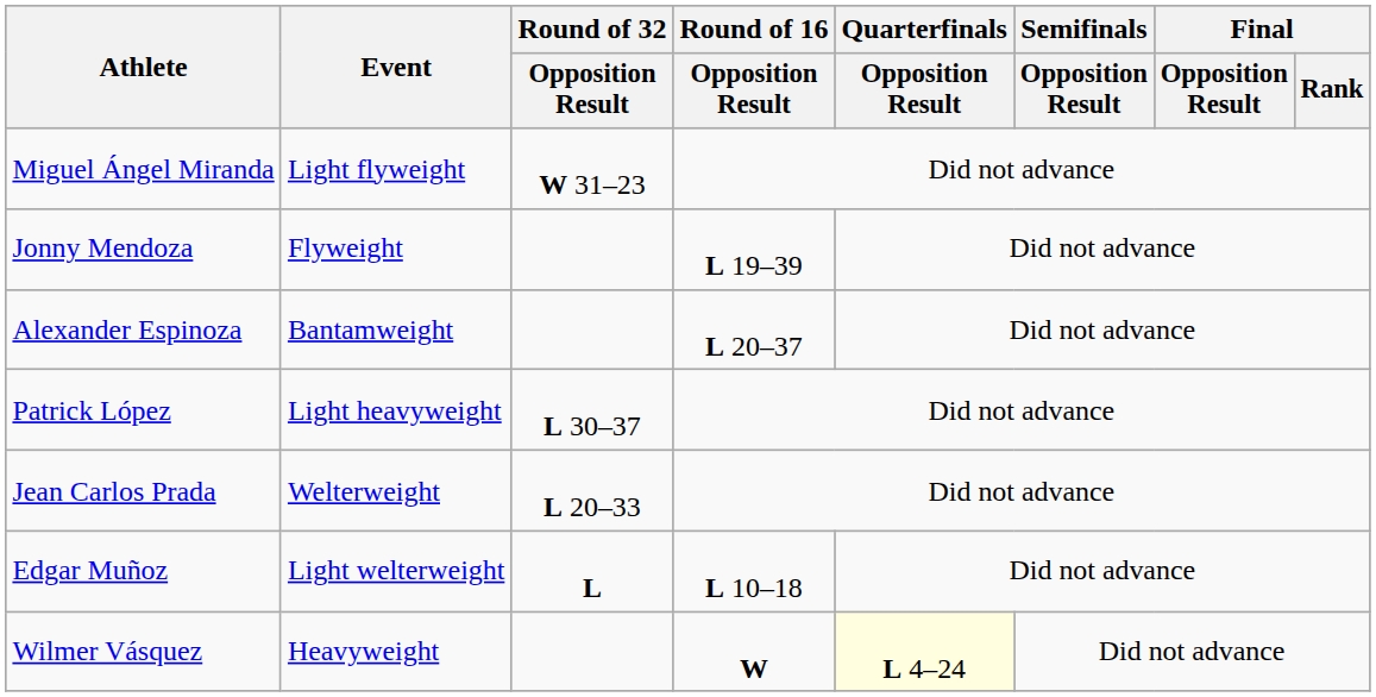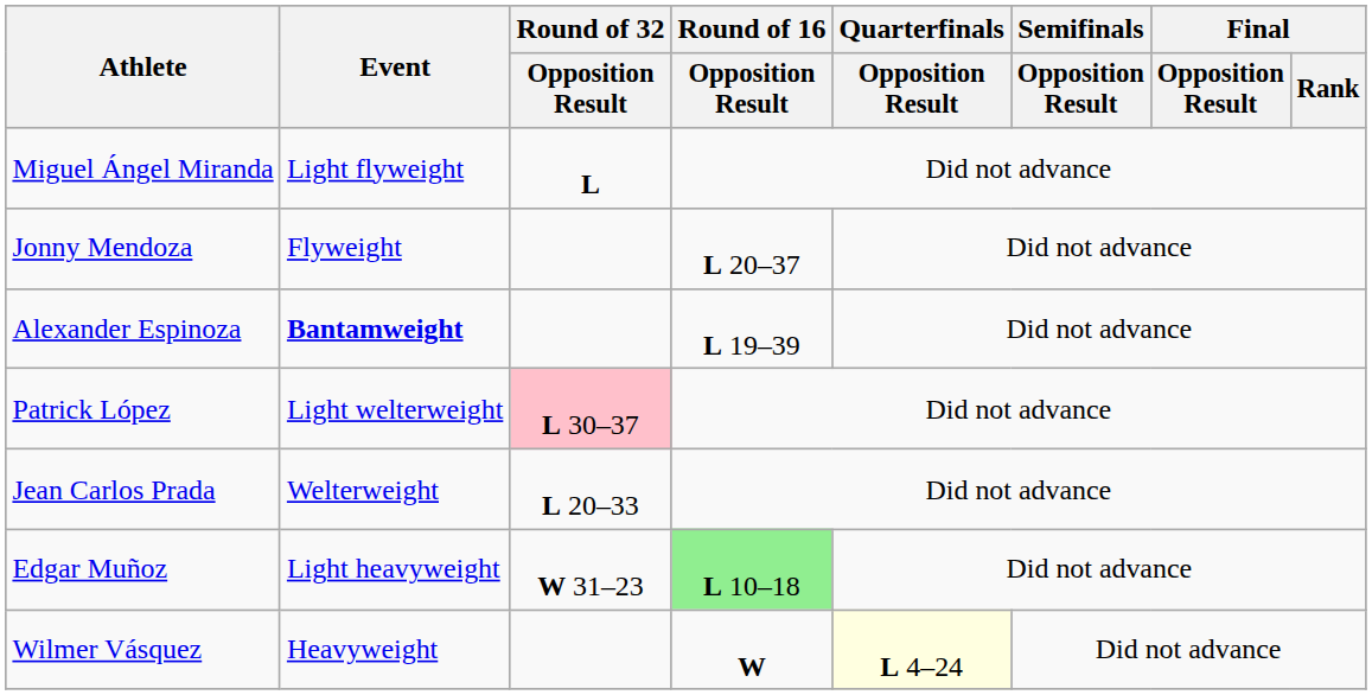 <table class="wikitable" style="font-size:90%">
 <tr>
 <th rowspan="2">Athlete</th>
 <th rowspan="2">Event</th>
 <th>Round of 32</th>
 <th>Round of 16</th>
 <th>Quarterfinals</th>
 <th>Semifinals</th>
 <th colspan=2>Final</th>
 </tr>
 <tr style="font-size:95%">
 <th>Opposition<br>Result</th>
 <th>Opposition<br>Result</th>
 <th>Opposition<br>Result</th>
 <th>Opposition<br>Result</th>
 <th>Opposition<br>Result</th>
 <th>Rank</th>
 </tr>
 <tr align=center>
 <td align=left><a href='#'>Miguel Ángel Miranda</a></td>
 <td align=left><a href='#'>Light flyweight</a></td>
-<td><br><strong>W</strong> 31–23</td>
+<td><br><strong>L</strong> </td>
 <td colspan=5>Did not advance</td>
 </tr>
 <tr align=center>
 <td align=left><a href='#'>Jonny Mendoza</a></td>
 <td align=left><a href='#'>Flyweight</a></td>
 <td></td>
+<td><br><strong>L</strong> 20–37</td>
+<td colspan=4>Did not advance</td>
+</tr>
+<tr align=center>
+<td align=left><a href='#'>Alexander Espinoza</a></td>
+<td align=left><strong><a href='#'>Bantamweight</a></strong></td>
+<td></td>
 <td><br><strong>L</strong> 19–39</td>
 <td colspan=4>Did not advance</td>
 </tr>
 <tr align=center>
-<td align=left><a href='#'>Alexander Espinoza</a></td>
-<td align=left><a href='#'>Bantamweight</a></td>
-<td></td>
-<td><br><strong>L</strong> 20–37</td>
-<td colspan=4>Did not advance</td>
-</tr>
-<tr align=center>
 <td align=left><a href='#'>Patrick López</a></td>
-<td align=left><a href='#'>Light heavyweight</a></td>
-<td><br><strong>L</strong> 30–37</td>
+<td align=left><a href='#'>Light welterweight</a></td>
+<td style="background: pink;"><br><strong>L</strong> 30–37</td>
 <td colspan=5>Did not advance</td>
 </tr>
 <tr align=center>
 <td align=left><a href='#'>Jean Carlos Prada</a></td>
 <td align=left><a href='#'>Welterweight</a></td>
 <td><br><strong>L</strong> 20–33</td>
 <td colspan=5>Did not advance</td>
 </tr>
 <tr align=center>
 <td align=left><a href='#'>Edgar Muñoz</a></td>
-<td align=left><a href='#'>Light welterweight</a></td>
-<td><br><strong>L</strong> </td>
-<td><br><strong>L</strong> 10–18</td>
+<td align=left><a href='#'>Light heavyweight</a></td>
+<td><br><strong>W</strong> 31–23</td>
+<td style="background: lightgreen;"><br><strong>L</strong> 10–18</td>
 <td colspan=4>Did not advance</td>
 </tr>
 <tr align=center>
 <td align=left><a href='#'>Wilmer Vásquez</a></td>
 <td align=left><a href='#'>Heavyweight</a></td>
 <td></td>
 <td><br><strong>W</strong> </td>
 <td style="background: lightyellow;"><br><strong>L</strong> 4–24</td>
 <td colspan=3>Did not advance</td>
 </tr>
 </table>
